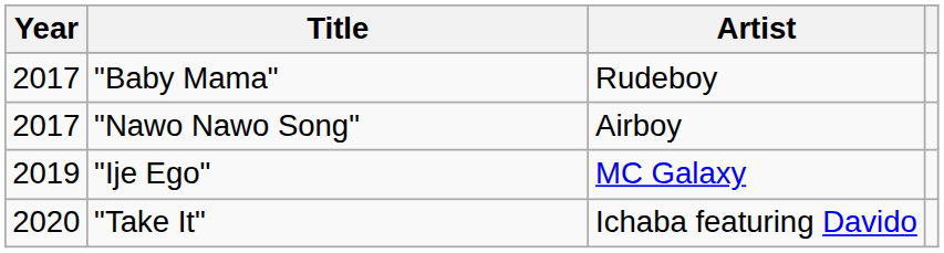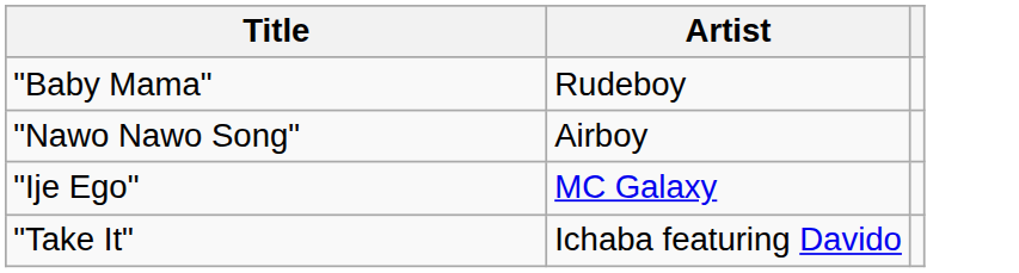 <table class="wikitable">
 <tr>
-<th>Year</th>
 <th scope="col" style="width:16em;">Title</th>
 <th>Artist</th>
 <th></th>
 </tr>
 <tr>
-<td>2017</td>
 <td scope="row">"Baby Mama"</td>
 <td>Rudeboy</td>
 <td></td>
 </tr>
 <tr>
-<td>2017</td>
 <td scope="row">"Nawo Nawo Song"</td>
 <td>Airboy</td>
 <td></td>
 </tr>
 <tr>
-<td>2019</td>
 <td scope="row">"Ije Ego"</td>
 <td><a href='#'>MC Galaxy</a></td>
 <td></td>
 </tr>
 <tr>
-<td>2020</td>
 <td scope="row">"Take It"</td>
 <td>Ichaba featuring <a href='#'>Davido</a></td>
 <td></td>
 </tr>
 </table>
